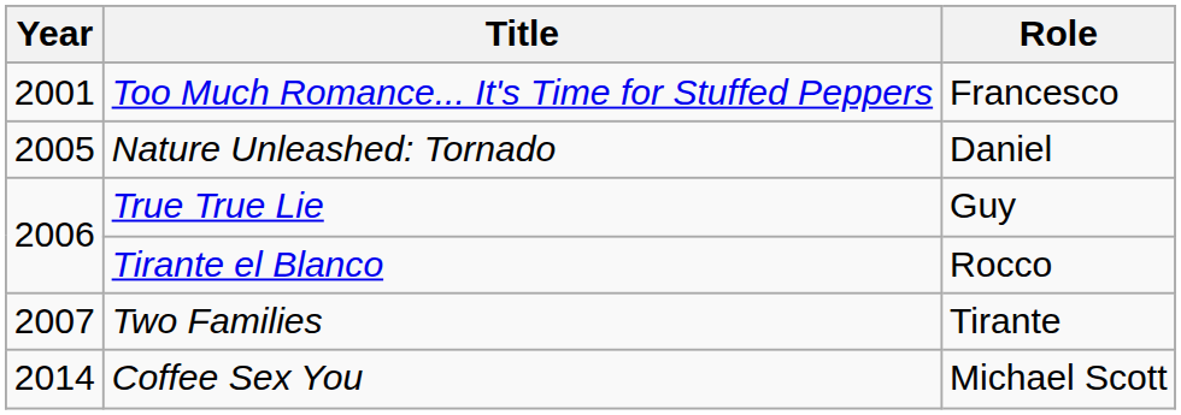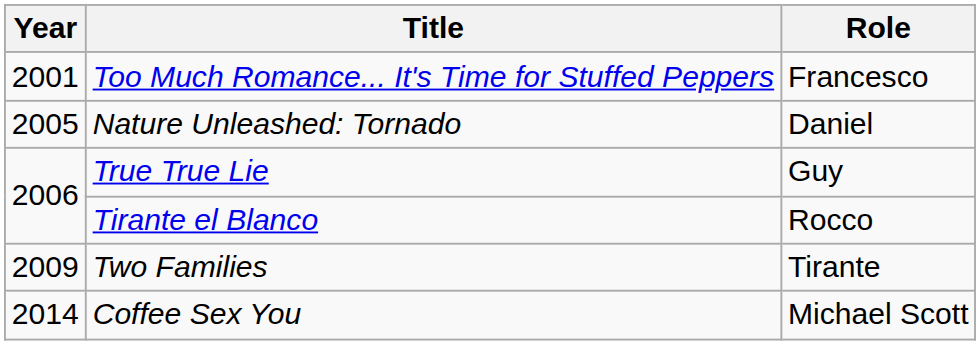 <table class="wikitable">
 <tr>
 <th>Year</th>
 <th>Title</th>
 <th>Role</th>
 </tr>
 <tr>
 <td>2001</td>
 <td><em><a href='#'>Too Much Romance... It's Time for Stuffed Peppers</a></em></td>
 <td>Francesco</td>
 </tr>
 <tr>
 <td>2005</td>
 <td><em>Nature Unleashed: Tornado</em></td>
 <td>Daniel</td>
 </tr>
 <tr>
 <td rowspan="2">2006</td>
 <td><em><a href='#'>True True Lie</a></em></td>
 <td>Guy</td>
 </tr>
 <tr>
 <td><em><a href='#'>Tirante el Blanco</a></em></td>
 <td>Rocco</td>
 </tr>
 <tr>
-<td>2007</td>
+<td>2009</td>
 <td><em>Two Families</em></td>
 <td>Tirante</td>
 </tr>
 <tr>
 <td>2014</td>
 <td><em>Coffee Sex You</em></td>
 <td>Michael Scott</td>
 </tr>
 </table>
